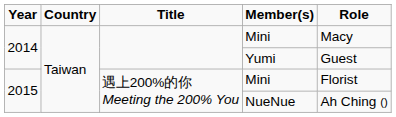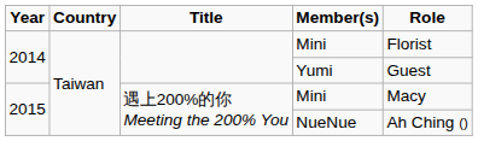 <table class="wikitable">
 <tr style="font-weight:bold; text-align:center;">
 <td>Year</td>
 <td>Country</td>
 <td>Title</td>
 <td>Member(s)</td>
 <td>Role</td>
 </tr>
 <tr>
 <td rowspan="2">2014</td>
 <td rowspan="4">Taiwan</td>
 <td rowspan="2"></td>
 <td>Mini</td>
-<td>Macy</td>
+<td>Florist</td>
 </tr>
 <tr>
 <td>Yumi</td>
 <td>Guest</td>
 </tr>
 <tr>
 <td rowspan="2">2015</td>
 <td rowspan="2">遇上200%的你<br><em>Meeting the 200% You</em></td>
 <td>Mini</td>
-<td>Florist</td>
+<td>Macy</td>
 </tr>
 <tr>
 <td>NueNue</td>
 <td>Ah Ching <small>()</small></td>
 </tr>
 </table>
